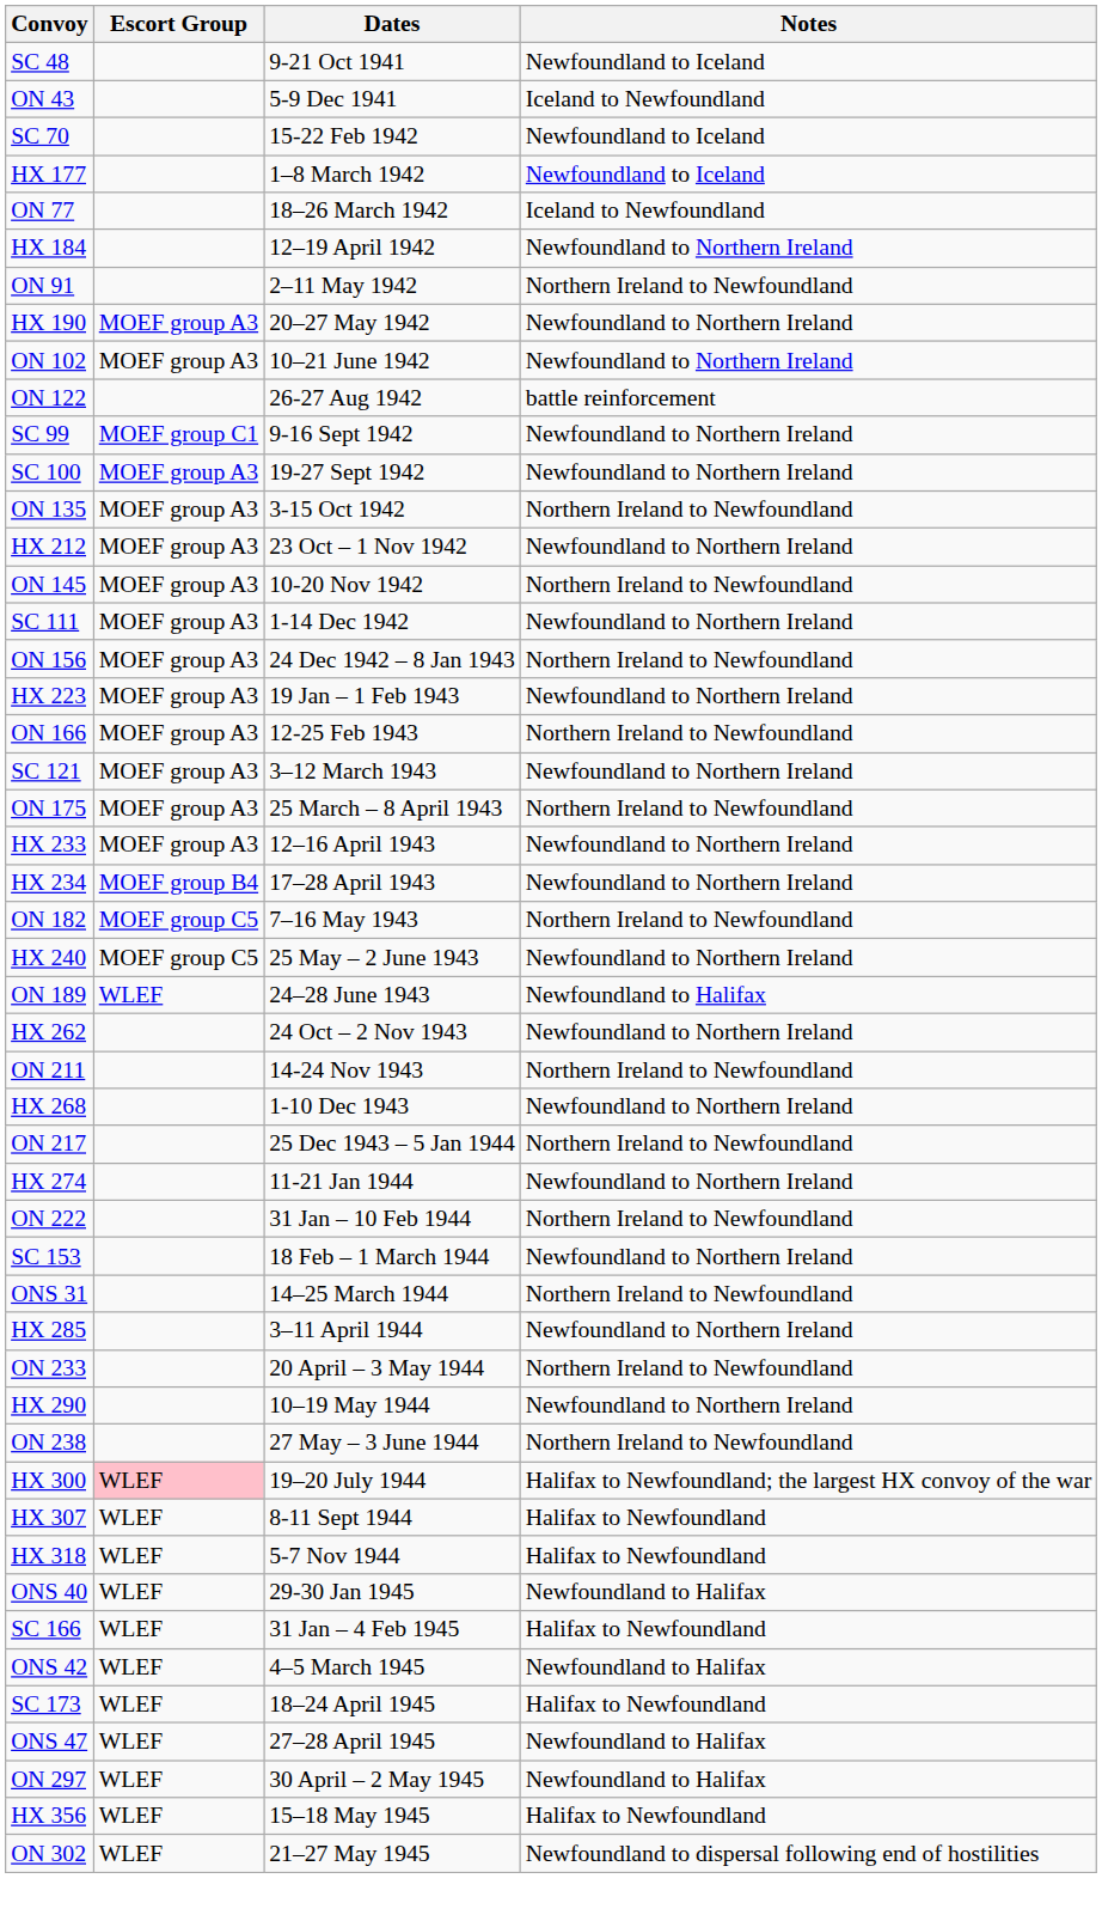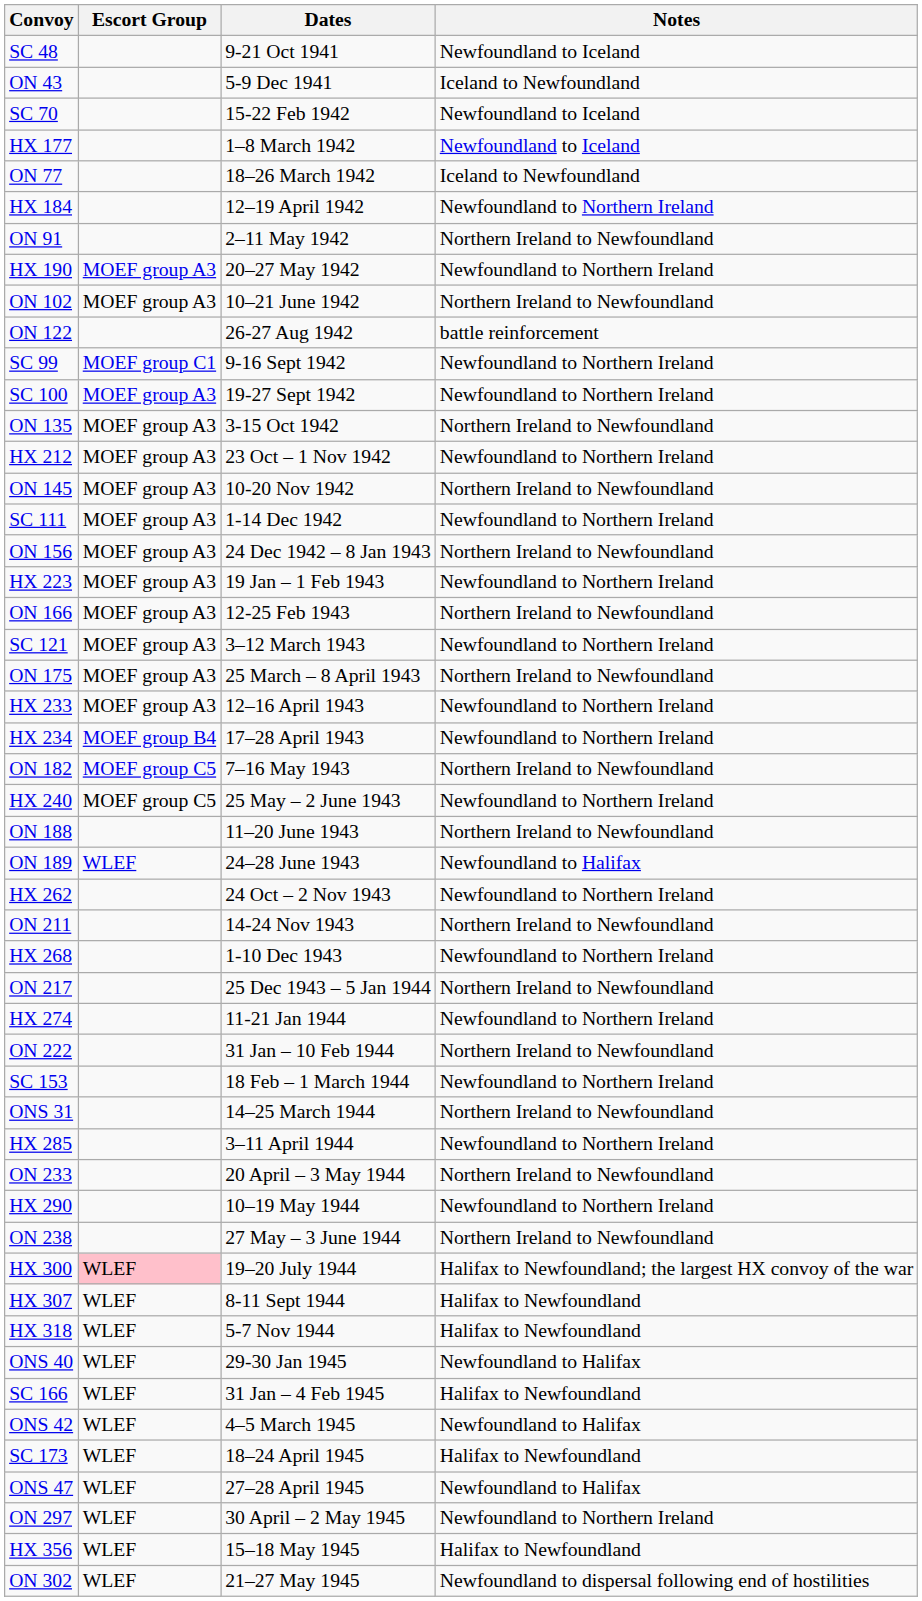 <table class="wikitable">
 <tr>
 <th>Convoy</th>
 <th>Escort Group</th>
 <th>Dates</th>
 <th>Notes</th>
 </tr>
 <tr>
 <td><a href='#'>SC 48</a></td>
 <td></td>
 <td>9-21 Oct 1941</td>
 <td Newfoundland (island)>Newfoundland to Iceland</td>
 </tr>
 <tr>
 <td><a href='#'>ON 43</a></td>
 <td></td>
 <td>5-9 Dec 1941</td>
 <td>Iceland to Newfoundland</td>
 </tr>
 <tr>
 <td><a href='#'>SC 70</a></td>
 <td></td>
 <td>15-22 Feb 1942</td>
 <td>Newfoundland to Iceland</td>
 </tr>
 <tr>
 <td><a href='#'>HX 177</a></td>
 <td></td>
 <td>1–8 March 1942</td>
 <td><a href='#'>Newfoundland</a> to <a href='#'>Iceland</a></td>
 </tr>
 <tr>
 <td><a href='#'>ON 77</a></td>
 <td></td>
 <td>18–26 March 1942</td>
 <td>Iceland to Newfoundland</td>
 </tr>
 <tr>
 <td><a href='#'>HX 184</a></td>
 <td></td>
 <td>12–19 April 1942</td>
 <td>Newfoundland to <a href='#'>Northern Ireland</a></td>
 </tr>
 <tr>
 <td><a href='#'>ON 91</a></td>
 <td></td>
 <td>2–11 May 1942</td>
 <td>Northern Ireland to Newfoundland</td>
 </tr>
 <tr>
 <td><a href='#'>HX 190</a></td>
 <td><a href='#'>MOEF group A3</a></td>
 <td>20–27 May 1942</td>
 <td>Newfoundland to Northern Ireland</td>
 </tr>
 <tr>
 <td><a href='#'>ON 102</a></td>
 <td>MOEF group A3</td>
 <td>10–21 June 1942</td>
-<td>Newfoundland to <a href='#'>Northern Ireland</a></td>
+<td>Northern Ireland to Newfoundland</td>
 </tr>
 <tr>
 <td><a href='#'>ON 122</a></td>
 <td></td>
 <td>26-27 Aug 1942</td>
 <td>battle reinforcement</td>
 </tr>
 <tr>
 <td><a href='#'>SC 99</a></td>
 <td><a href='#'>MOEF group C1</a></td>
 <td>9-16 Sept 1942</td>
 <td>Newfoundland to Northern Ireland</td>
 </tr>
 <tr>
 <td><a href='#'>SC 100</a></td>
 <td><a href='#'>MOEF group A3</a></td>
 <td>19-27 Sept 1942</td>
 <td>Newfoundland to Northern Ireland</td>
 </tr>
 <tr>
 <td><a href='#'>ON 135</a></td>
 <td>MOEF group A3</td>
 <td>3-15 Oct 1942</td>
 <td>Northern Ireland to Newfoundland</td>
 </tr>
 <tr>
 <td><a href='#'>HX 212</a></td>
 <td>MOEF group A3</td>
 <td>23 Oct – 1 Nov 1942</td>
 <td>Newfoundland to Northern Ireland</td>
 </tr>
 <tr>
 <td><a href='#'>ON 145</a></td>
 <td>MOEF group A3</td>
 <td>10-20 Nov 1942</td>
 <td>Northern Ireland to Newfoundland</td>
 </tr>
 <tr>
 <td><a href='#'>SC 111</a></td>
 <td>MOEF group A3</td>
 <td>1-14 Dec 1942</td>
 <td>Newfoundland to Northern Ireland</td>
 </tr>
 <tr>
 <td><a href='#'>ON 156</a></td>
 <td>MOEF group A3</td>
 <td>24 Dec 1942 – 8 Jan 1943</td>
 <td>Northern Ireland to Newfoundland</td>
 </tr>
 <tr>
 <td><a href='#'>HX 223</a></td>
 <td>MOEF group A3</td>
 <td>19 Jan – 1 Feb 1943</td>
 <td>Newfoundland to Northern Ireland</td>
 </tr>
 <tr>
 <td><a href='#'>ON 166</a></td>
 <td>MOEF group A3</td>
 <td>12-25 Feb 1943</td>
 <td>Northern Ireland to Newfoundland</td>
 </tr>
 <tr>
 <td><a href='#'>SC 121</a></td>
 <td>MOEF group A3</td>
 <td>3–12 March 1943</td>
 <td>Newfoundland to Northern Ireland</td>
 </tr>
 <tr>
 <td><a href='#'>ON 175</a></td>
 <td>MOEF group A3</td>
 <td>25 March – 8 April 1943</td>
 <td>Northern Ireland to Newfoundland</td>
 </tr>
 <tr>
 <td><a href='#'>HX 233</a></td>
 <td>MOEF group A3</td>
 <td>12–16 April 1943</td>
 <td>Newfoundland to Northern Ireland</td>
 </tr>
 <tr>
 <td><a href='#'>HX 234</a></td>
 <td><a href='#'>MOEF group B4</a></td>
 <td>17–28 April 1943</td>
 <td>Newfoundland to Northern Ireland</td>
 </tr>
 <tr>
 <td><a href='#'>ON 182</a></td>
 <td><a href='#'>MOEF group C5</a></td>
 <td>7–16 May 1943</td>
 <td>Northern Ireland to Newfoundland</td>
 </tr>
 <tr>
 <td><a href='#'>HX 240</a></td>
 <td>MOEF group C5</td>
 <td>25 May – 2 June 1943</td>
 <td>Newfoundland to Northern Ireland</td>
+</tr>
+<tr>
+<td><a href='#'>ON 188</a></td>
+<td></td>
+<td>11–20 June 1943</td>
+<td>Northern Ireland to Newfoundland</td>
 </tr>
 <tr>
 <td><a href='#'>ON 189</a></td>
 <td><a href='#'>WLEF</a></td>
 <td>24–28 June 1943</td>
 <td>Newfoundland to <a href='#'>Halifax</a></td>
 </tr>
 <tr>
 <td><a href='#'>HX 262</a></td>
 <td></td>
 <td>24 Oct – 2 Nov 1943</td>
 <td>Newfoundland to Northern Ireland</td>
 </tr>
 <tr>
 <td><a href='#'>ON 211</a></td>
 <td></td>
 <td>14-24 Nov 1943</td>
 <td>Northern Ireland to Newfoundland</td>
 </tr>
 <tr>
 <td><a href='#'>HX 268</a></td>
 <td></td>
 <td>1-10 Dec 1943</td>
 <td>Newfoundland to Northern Ireland</td>
 </tr>
 <tr>
 <td><a href='#'>ON 217</a></td>
 <td></td>
 <td>25 Dec 1943 – 5 Jan 1944</td>
 <td>Northern Ireland to Newfoundland</td>
 </tr>
 <tr>
 <td><a href='#'>HX 274</a></td>
 <td></td>
 <td>11-21 Jan 1944</td>
 <td>Newfoundland to Northern Ireland</td>
 </tr>
 <tr>
 <td><a href='#'>ON 222</a></td>
 <td></td>
 <td>31 Jan – 10 Feb 1944</td>
 <td>Northern Ireland to Newfoundland</td>
 </tr>
 <tr>
 <td><a href='#'>SC 153</a></td>
 <td></td>
 <td>18 Feb – 1 March 1944</td>
 <td>Newfoundland to Northern Ireland</td>
 </tr>
 <tr>
 <td><a href='#'>ONS 31</a></td>
 <td></td>
 <td>14–25 March 1944</td>
 <td>Northern Ireland to Newfoundland</td>
 </tr>
 <tr>
 <td><a href='#'>HX 285</a></td>
 <td></td>
 <td>3–11 April 1944</td>
 <td>Newfoundland to Northern Ireland</td>
 </tr>
 <tr>
 <td><a href='#'>ON 233</a></td>
 <td></td>
 <td>20 April – 3 May 1944</td>
 <td>Northern Ireland to Newfoundland</td>
 </tr>
 <tr>
 <td><a href='#'>HX 290</a></td>
 <td></td>
 <td>10–19 May 1944</td>
 <td>Newfoundland to Northern Ireland</td>
 </tr>
 <tr>
 <td><a href='#'>ON 238</a></td>
 <td></td>
 <td>27 May – 3 June 1944</td>
 <td>Northern Ireland to Newfoundland</td>
 </tr>
 <tr>
 <td><a href='#'>HX 300</a></td>
 <td style="background: pink;">WLEF</td>
 <td>19–20 July 1944</td>
 <td>Halifax to Newfoundland; the largest HX convoy of the war</td>
 </tr>
 <tr>
 <td><a href='#'>HX 307</a></td>
 <td>WLEF</td>
 <td>8-11 Sept 1944</td>
 <td>Halifax to Newfoundland</td>
 </tr>
 <tr>
 <td><a href='#'>HX 318</a></td>
 <td>WLEF</td>
 <td>5-7 Nov 1944</td>
 <td>Halifax to Newfoundland</td>
 </tr>
 <tr>
 <td><a href='#'>ONS 40</a></td>
 <td>WLEF</td>
 <td>29-30 Jan 1945</td>
 <td>Newfoundland to Halifax</td>
 </tr>
 <tr>
 <td><a href='#'>SC 166</a></td>
 <td>WLEF</td>
 <td>31 Jan – 4 Feb 1945</td>
 <td>Halifax to Newfoundland</td>
 </tr>
 <tr>
 <td><a href='#'>ONS 42</a></td>
 <td>WLEF</td>
 <td>4–5 March 1945</td>
 <td>Newfoundland to Halifax</td>
 </tr>
 <tr>
 <td><a href='#'>SC 173</a></td>
 <td>WLEF</td>
 <td>18–24 April 1945</td>
 <td>Halifax to Newfoundland</td>
 </tr>
 <tr>
 <td><a href='#'>ONS 47</a></td>
 <td>WLEF</td>
 <td>27–28 April 1945</td>
 <td>Newfoundland to Halifax</td>
 </tr>
 <tr>
 <td><a href='#'>ON 297</a></td>
 <td>WLEF</td>
 <td>30 April – 2 May 1945</td>
-<td>Newfoundland to Halifax</td>
+<td>Newfoundland to Northern Ireland</td>
 </tr>
 <tr>
 <td><a href='#'>HX 356</a></td>
 <td>WLEF</td>
 <td>15–18 May 1945</td>
 <td>Halifax to Newfoundland</td>
 </tr>
 <tr>
 <td><a href='#'>ON 302</a></td>
 <td>WLEF</td>
 <td>21–27 May 1945</td>
 <td>Newfoundland to dispersal following end of hostilities</td>
 </tr>
 </table>
